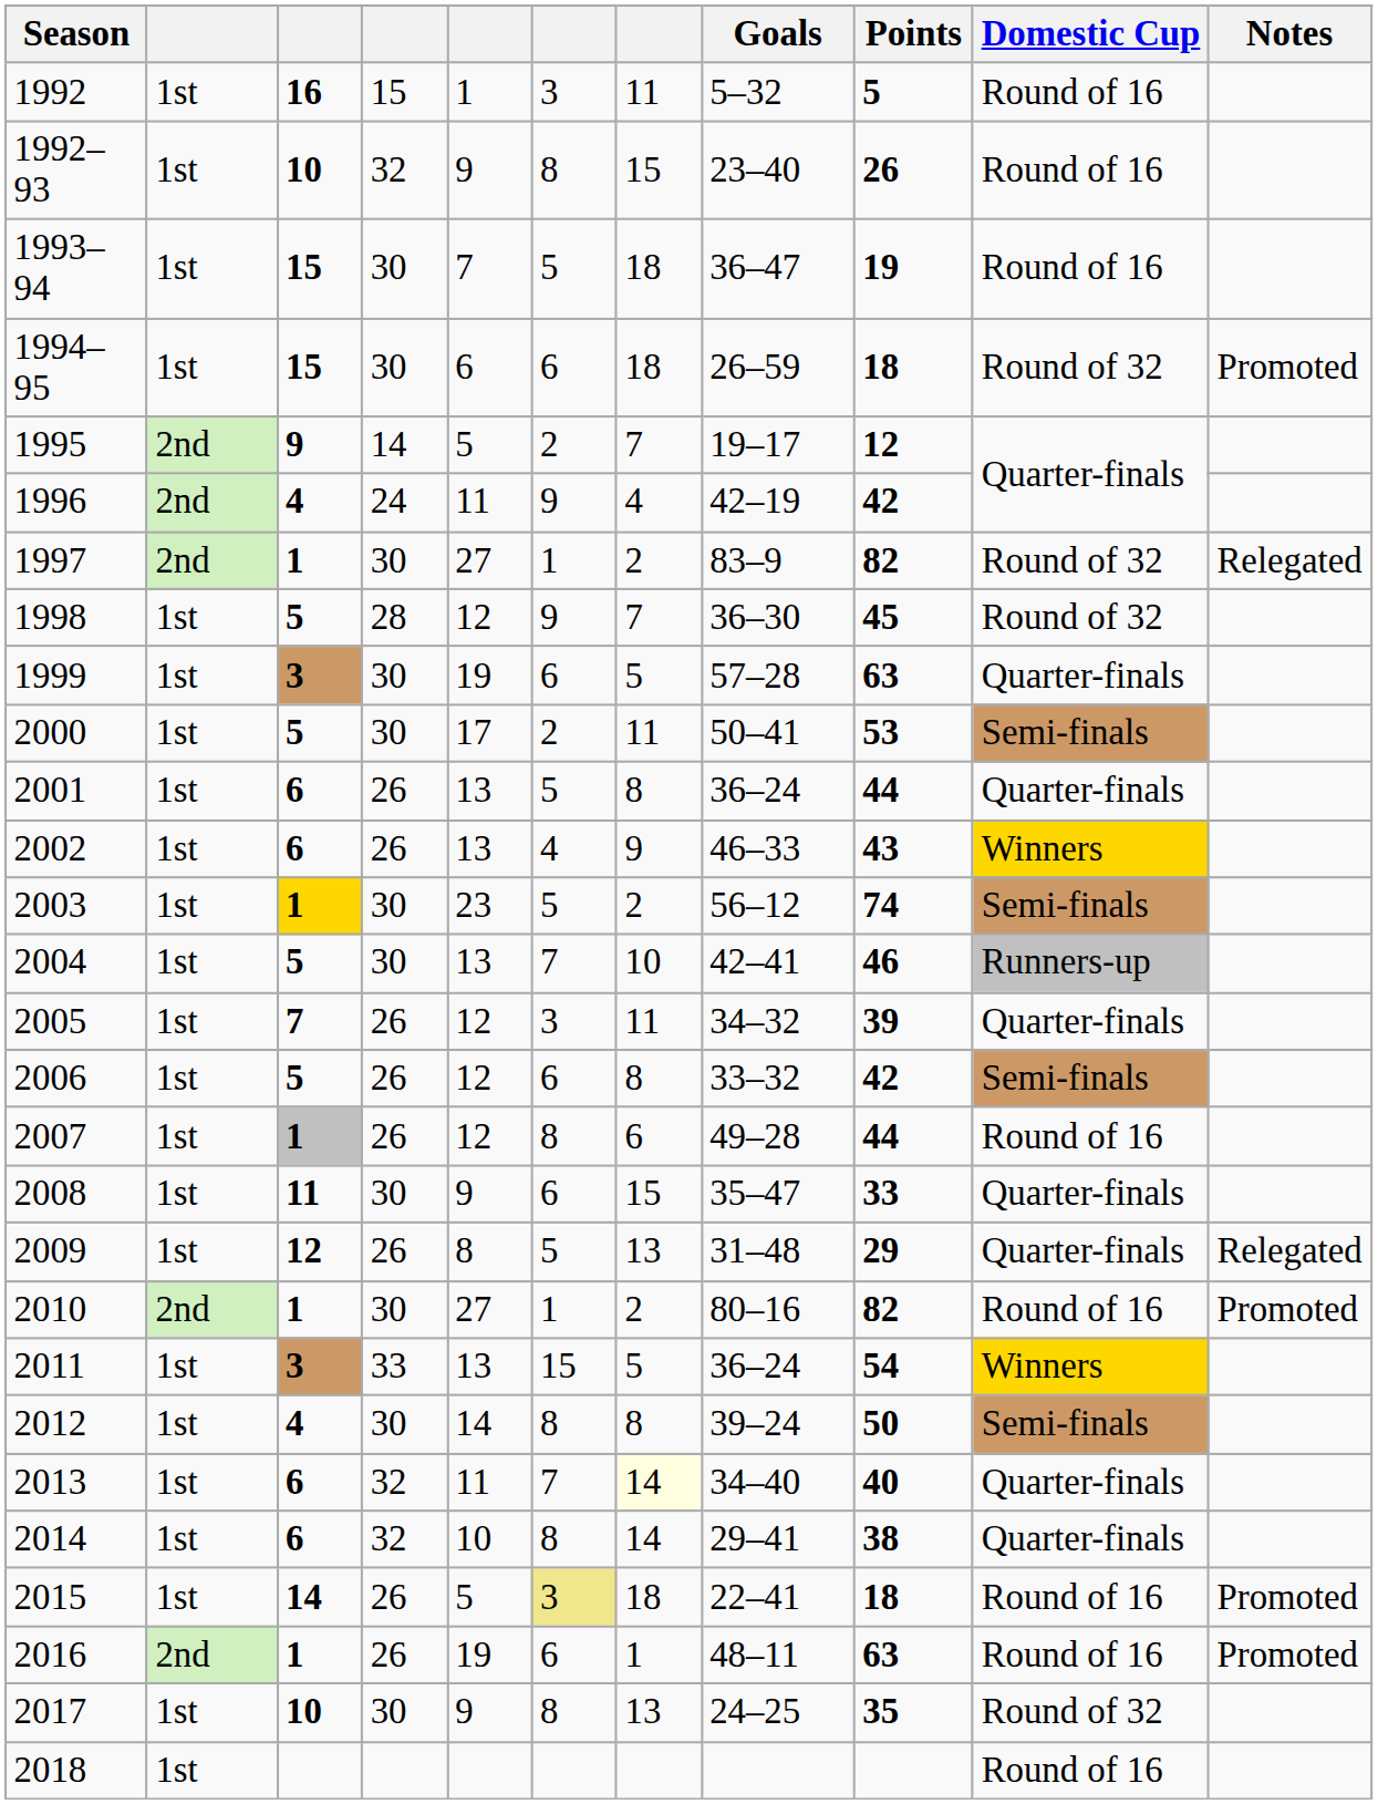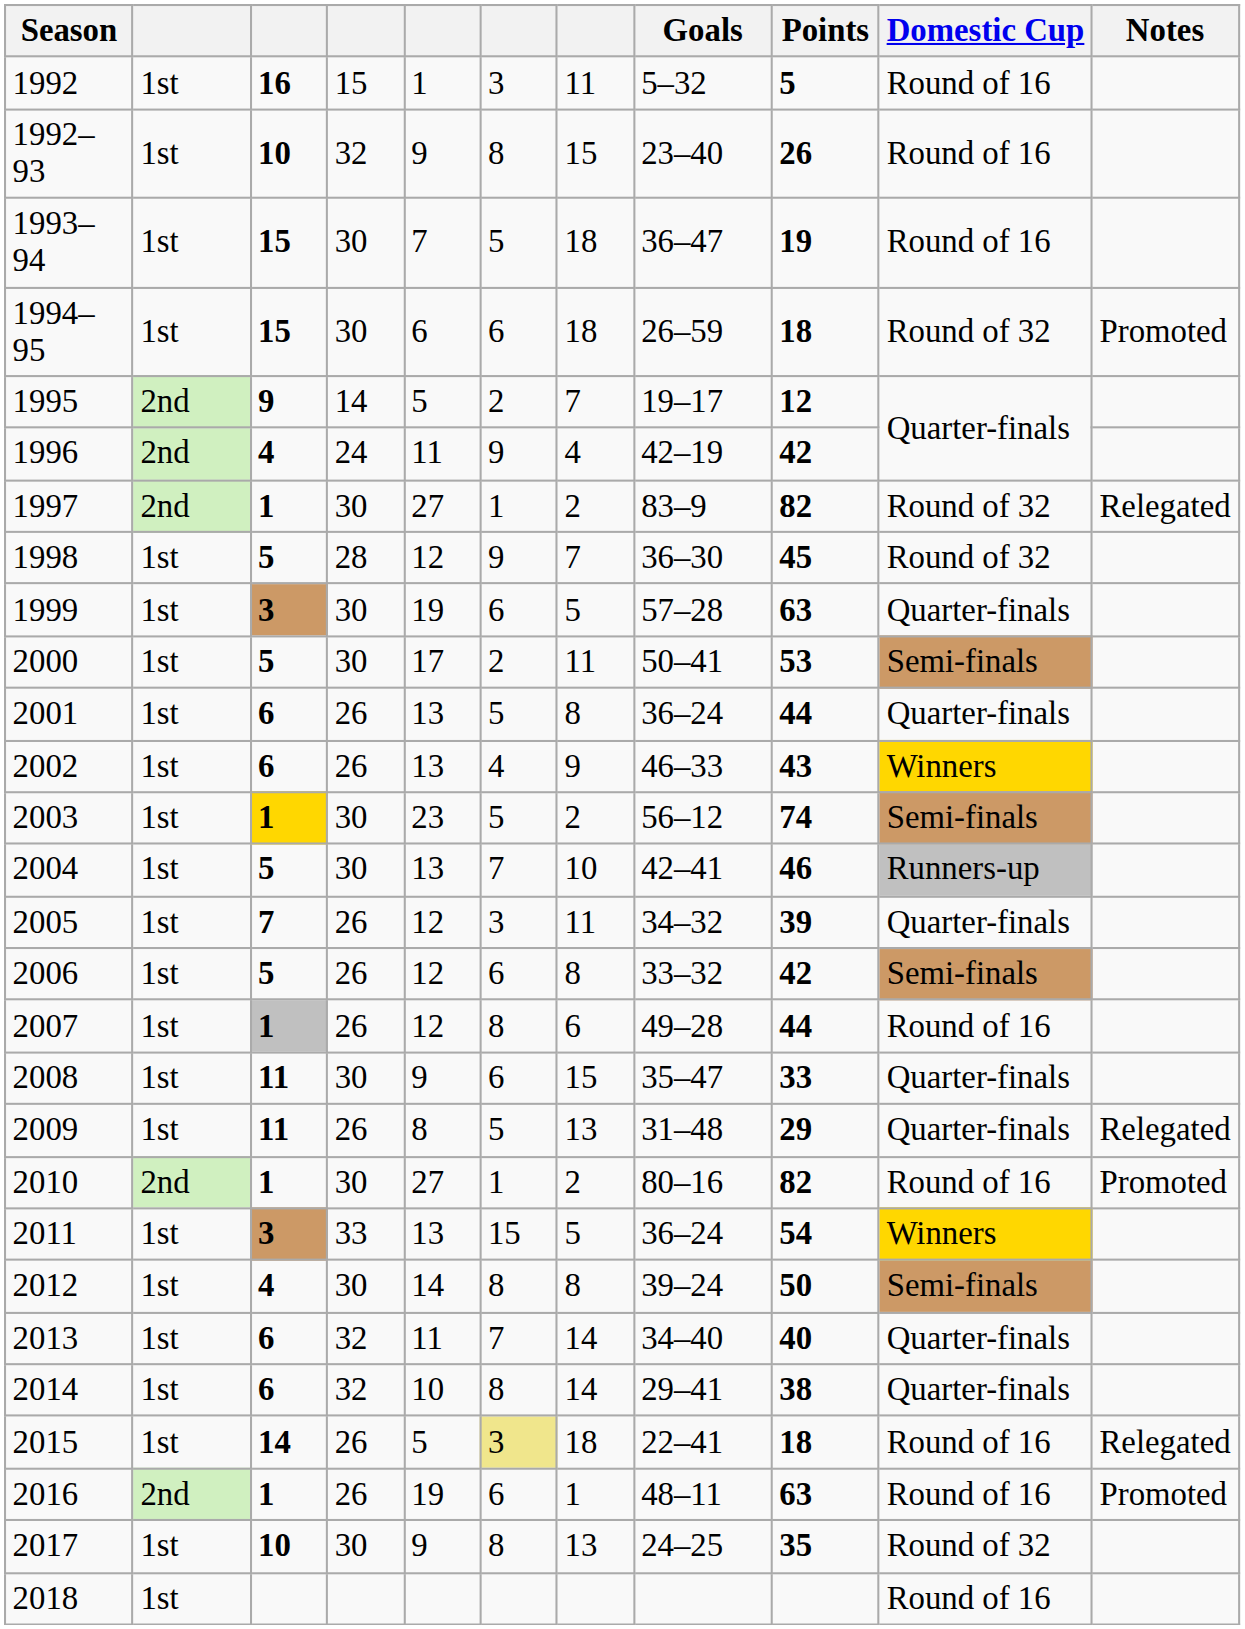 <table class="wikitable mw-collapsible mw-collapsed">
 <tr>
 <th width=55>Season</th>
 <th width=50></th>
 <th width=30></th>
 <th width=30></th>
 <th width=30></th>
 <th width=30></th>
 <th width=30></th>
 <th width=60>Goals</th>
 <th width=45>Points</th>
 <th><a href='#'>Domestic Cup</a></th>
 <th>Notes</th>
 </tr>
 <tr>
 <td>1992</td>
 <td>1st</td>
 <td><strong>16</strong></td>
 <td>15</td>
 <td>1</td>
 <td>3</td>
 <td>11</td>
 <td>5–32</td>
 <td><strong>5</strong></td>
 <td>Round of 16</td>
 <td></td>
 </tr>
 <tr>
 <td>1992–93</td>
 <td>1st</td>
 <td><strong>10</strong></td>
 <td>32</td>
 <td>9</td>
 <td>8</td>
 <td>15</td>
 <td>23–40</td>
 <td><strong>26</strong></td>
 <td>Round of 16</td>
 <td></td>
 </tr>
 <tr>
 <td>1993–94</td>
 <td>1st</td>
 <td><strong>15</strong></td>
 <td>30</td>
 <td>7</td>
 <td>5</td>
 <td>18</td>
 <td>36–47</td>
 <td><strong>19</strong></td>
 <td>Round of 16</td>
 <td></td>
 </tr>
 <tr>
 <td>1994–95</td>
 <td>1st</td>
 <td><strong>15</strong></td>
 <td>30</td>
 <td>6</td>
 <td>6</td>
 <td>18</td>
 <td>26–59</td>
 <td><strong>18</strong></td>
 <td>Round of 32</td>
 <td>Promoted</td>
 </tr>
 <tr>
 <td>1995</td>
 <td style="background:#D0F0C0">2nd</td>
 <td><strong>9</strong></td>
 <td>14</td>
 <td>5</td>
 <td>2</td>
 <td>7</td>
 <td>19–17</td>
 <td><strong>12</strong></td>
 <td rowspan="2">Quarter-finals</td>
 <td></td>
 </tr>
 <tr>
 <td>1996</td>
 <td style="background:#D0F0C0">2nd</td>
 <td><strong>4</strong></td>
 <td>24</td>
 <td>11</td>
 <td>9</td>
 <td>4</td>
 <td>42–19</td>
 <td><strong>42</strong></td>
 <td></td>
 </tr>
 <tr>
 <td>1997</td>
 <td style="background:#D0F0C0">2nd</td>
 <td><strong>1</strong></td>
 <td>30</td>
 <td>27</td>
 <td>1</td>
 <td>2</td>
 <td>83–9</td>
 <td><strong>82</strong></td>
 <td>Round of 32</td>
 <td>Relegated</td>
 </tr>
 <tr>
 <td>1998</td>
 <td>1st</td>
 <td><strong>5</strong></td>
 <td>28</td>
 <td>12</td>
 <td>9</td>
 <td>7</td>
 <td>36–30</td>
 <td><strong>45</strong></td>
 <td>Round of 32</td>
 <td></td>
 </tr>
 <tr>
 <td>1999</td>
 <td>1st</td>
 <td style="background:#cc9966"><strong>3</strong></td>
 <td>30</td>
 <td>19</td>
 <td>6</td>
 <td>5</td>
 <td>57–28</td>
 <td><strong>63</strong></td>
 <td>Quarter-finals</td>
 <td></td>
 </tr>
 <tr>
 <td>2000</td>
 <td>1st</td>
 <td><strong>5</strong></td>
 <td>30</td>
 <td>17</td>
 <td>2</td>
 <td>11</td>
 <td>50–41</td>
 <td><strong>53</strong></td>
 <td style="background:#cc9966">Semi-finals</td>
 <td></td>
 </tr>
 <tr>
 <td>2001</td>
 <td>1st</td>
 <td><strong>6</strong></td>
 <td>26</td>
 <td>13</td>
 <td>5</td>
 <td>8</td>
 <td>36–24</td>
 <td><strong>44</strong></td>
 <td>Quarter-finals</td>
 <td></td>
 </tr>
 <tr>
 <td>2002</td>
 <td>1st</td>
 <td><strong>6</strong></td>
 <td>26</td>
 <td>13</td>
 <td>4</td>
 <td>9</td>
 <td>46–33</td>
 <td><strong>43</strong></td>
 <td style="background:gold">Winners</td>
 <td></td>
 </tr>
 <tr>
 <td>2003</td>
 <td>1st</td>
 <td style="background:gold"><strong>1</strong></td>
 <td>30</td>
 <td>23</td>
 <td>5</td>
 <td>2</td>
 <td>56–12</td>
 <td><strong>74</strong></td>
 <td style="background:#cc9966">Semi-finals</td>
 <td></td>
 </tr>
 <tr>
 <td>2004</td>
 <td>1st</td>
 <td><strong>5</strong></td>
 <td>30</td>
 <td>13</td>
 <td>7</td>
 <td>10</td>
 <td>42–41</td>
 <td><strong>46</strong></td>
 <td style="background:silver">Runners-up</td>
 <td></td>
 </tr>
 <tr>
 <td>2005</td>
 <td>1st</td>
 <td><strong>7</strong></td>
 <td>26</td>
 <td>12</td>
 <td>3</td>
 <td>11</td>
 <td>34–32</td>
 <td><strong>39</strong></td>
 <td>Quarter-finals</td>
 <td></td>
 </tr>
 <tr>
 <td>2006</td>
 <td>1st</td>
 <td><strong>5</strong></td>
 <td>26</td>
 <td>12</td>
 <td>6</td>
 <td>8</td>
 <td>33–32</td>
 <td><strong>42</strong></td>
 <td style="background:#cc9966">Semi-finals</td>
 <td></td>
 </tr>
 <tr>
 <td>2007</td>
 <td>1st</td>
 <td style="background:silver"><strong>1</strong></td>
 <td>26</td>
 <td>12</td>
 <td>8</td>
 <td>6</td>
 <td>49–28</td>
 <td><strong>44</strong></td>
 <td>Round of 16</td>
 <td></td>
 </tr>
 <tr>
 <td>2008</td>
 <td>1st</td>
 <td><strong>11</strong></td>
 <td>30</td>
 <td>9</td>
 <td>6</td>
 <td>15</td>
 <td>35–47</td>
 <td><strong>33</strong></td>
 <td>Quarter-finals</td>
 <td></td>
 </tr>
 <tr>
 <td>2009</td>
 <td>1st</td>
-<td><strong>12</strong></td>
+<td><strong>11</strong></td>
 <td>26</td>
 <td>8</td>
 <td>5</td>
 <td>13</td>
 <td>31–48</td>
 <td><strong>29</strong></td>
 <td>Quarter-finals</td>
 <td>Relegated</td>
 </tr>
 <tr>
 <td>2010</td>
 <td style="background:#D0F0C0">2nd</td>
 <td><strong>1</strong></td>
 <td>30</td>
 <td>27</td>
 <td>1</td>
 <td>2</td>
 <td>80–16</td>
 <td><strong>82</strong></td>
 <td>Round of 16</td>
 <td>Promoted</td>
 </tr>
 <tr>
 <td>2011</td>
 <td>1st</td>
 <td style="background:#cc9966"><strong>3</strong></td>
 <td>33</td>
 <td>13</td>
 <td>15</td>
 <td>5</td>
 <td>36–24</td>
 <td><strong>54</strong></td>
 <td style="background:gold">Winners</td>
 <td></td>
 </tr>
 <tr>
 <td>2012</td>
 <td>1st</td>
 <td><strong>4</strong></td>
 <td>30</td>
 <td>14</td>
 <td>8</td>
 <td>8</td>
 <td>39–24</td>
 <td><strong>50</strong></td>
 <td style="background:#cc9966">Semi-finals</td>
 <td></td>
 </tr>
 <tr>
 <td>2013</td>
 <td>1st</td>
 <td><strong>6</strong></td>
 <td>32</td>
 <td>11</td>
 <td>7</td>
-<td style="background: lightyellow;">14</td>
+<td>14</td>
 <td>34–40</td>
 <td><strong>40</strong></td>
 <td>Quarter-finals</td>
 <td></td>
 </tr>
 <tr>
 <td>2014</td>
 <td>1st</td>
 <td><strong>6</strong></td>
 <td>32</td>
 <td>10</td>
 <td>8</td>
 <td>14</td>
 <td>29–41</td>
 <td><strong>38</strong></td>
 <td>Quarter-finals</td>
 <td></td>
 </tr>
 <tr>
 <td>2015</td>
 <td>1st</td>
 <td><strong>14</strong></td>
 <td>26</td>
 <td>5</td>
 <td style="background: khaki;">3</td>
 <td>18</td>
 <td>22–41</td>
 <td><strong>18</strong></td>
 <td>Round of 16</td>
-<td>Promoted</td>
+<td>Relegated</td>
 </tr>
 <tr>
 <td>2016</td>
 <td style="background:#D0F0C0">2nd</td>
 <td><strong>1</strong></td>
 <td>26</td>
 <td>19</td>
 <td>6</td>
 <td>1</td>
 <td>48–11</td>
 <td><strong>63</strong></td>
 <td>Round of 16</td>
 <td>Promoted</td>
 </tr>
 <tr>
 <td>2017</td>
 <td>1st</td>
 <td><strong>10</strong></td>
 <td>30</td>
 <td>9</td>
 <td>8</td>
 <td>13</td>
 <td>24–25</td>
 <td><strong>35</strong></td>
 <td>Round of 32</td>
 <td></td>
 </tr>
 <tr>
 <td>2018</td>
 <td>1st</td>
 <td></td>
 <td></td>
 <td></td>
 <td></td>
 <td></td>
 <td></td>
 <td></td>
 <td>Round of 16</td>
 <td></td>
 </tr>
 </table>
